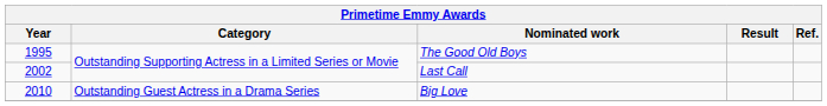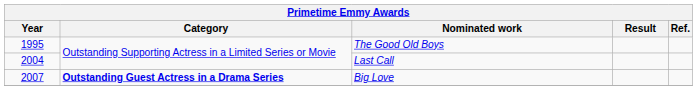 <table class="wikitable">
 <tr>
 <th colspan=5><a href='#'>Primetime Emmy Awards</a></th>
 </tr>
 <tr>
 <th scope="col" style="width:5em;">Year</th>
 <th scope="col" style="width:28em;">Category</th>
 <th scope="col" style="width:25em;">Nominated work</th>
 <th scope="col" style="width:5em;">Result</th>
 <th>Ref.</th>
 </tr>
 <tr>
 <td style="text-align:center;"><a href='#'>1995</a></td>
 <td rowspan=2><a href='#'>Outstanding Supporting Actress in a Limited Series or Movie</a></td>
 <td><em><a href='#'>The Good Old Boys</a></em></td>
 <td></td>
 <td></td>
 </tr>
 <tr>
-<td style="text-align:center;"><a href='#'>2002</a></td>
+<td style="text-align:center;"><a href='#'>2004</a></td>
 <td><em><a href='#'>Last Call</a></em></td>
 <td></td>
 <td></td>
 </tr>
 <tr>
-<td style="text-align:center;"><a href='#'>2010</a></td>
-<td><a href='#'>Outstanding Guest Actress in a Drama Series</a></td>
+<td style="text-align:center;"><a href='#'>2007</a></td>
+<td><strong><a href='#'>Outstanding Guest Actress in a Drama Series</a></strong></td>
 <td><em><a href='#'>Big Love</a></em></td>
 <td></td>
 <td></td>
 </tr>
 <tr>
 </tr>
 </table>
